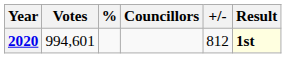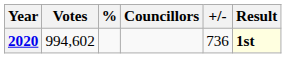 <table class=wikitable>
 <tr>
 <th>Year</th>
 <th>Votes</th>
 <th>%</th>
 <th>Councillors</th>
 <th>+/-</th>
 <th>Result</th>
 </tr>
 <tr>
 <th><strong><a href='#'>2020</a></strong></th>
-<td>994,601</td>
+<td>994,602</td>
 <td></td>
 <td></td>
-<td> 812</td>
+<td> 736</td>
 <td style="background: lightyellow;"><strong>1st</strong></td>
 </tr>
 </table>
